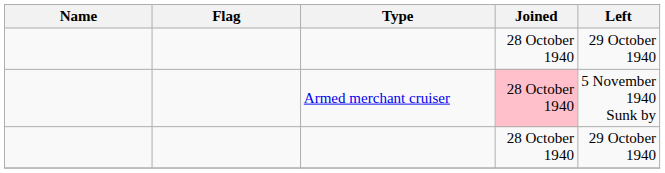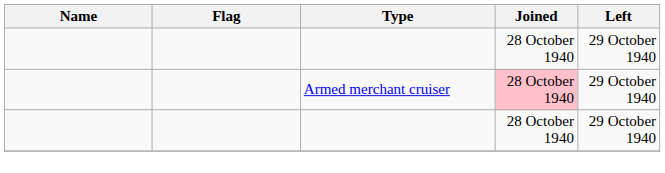 <table class="wikitable sortable">
 <tr>
 <th scope="col" width="150px">Name</th>
 <th scope="col" width="150px">Flag</th>
 <th width="200px">Type</th>
 <th width="80px">Joined</th>
 <th width="80px">Left</th>
 </tr>
 <tr>
 <td align="left"></td>
 <td align="left"></td>
 <td align="left"></td>
 <td align="right">28 October 1940</td>
 <td align="right">29 October 1940</td>
 </tr>
 <tr>
 <td align="left"></td>
 <td align="left"></td>
 <td align="left"><a href='#'>Armed merchant cruiser</a></td>
 <td align="right" style="background: pink;">28 October 1940</td>
-<td align="right">5 November 1940<br>Sunk by </td>
+<td align="right">29 October 1940</td>
 </tr>
 <tr>
 <td align="left"></td>
 <td align="left"></td>
 <td align="left"></td>
 <td align="right">28 October 1940</td>
 <td align="right">29 October 1940</td>
 </tr>
 <tr>
 </tr>
 </table>
